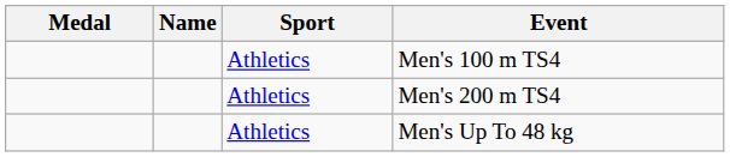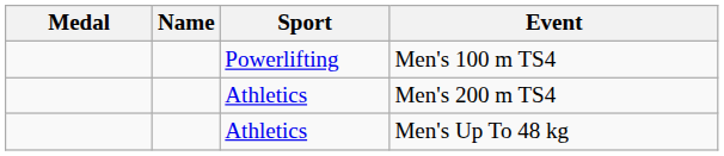 <table class="wikitable sortable">
 <tr>
 <th style="width:6em">Medal</th>
 <th>Name</th>
 <th style="width:7em">Sport</th>
 <th style="width:14em">Event</th>
 </tr>
 <tr>
 <td></td>
 <td></td>
-<td> <a href='#'>Athletics</a></td>
+<td> <a href='#'>Powerlifting</a></td>
 <td>Men's 100 m TS4</td>
 </tr>
 <tr>
 <td></td>
 <td></td>
 <td> <a href='#'>Athletics</a></td>
 <td>Men's 200 m TS4</td>
 </tr>
 <tr>
 <td></td>
 <td></td>
 <td> <a href='#'>Athletics</a></td>
 <td>Men's Up To 48 kg</td>
 </tr>
 </table>
